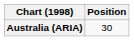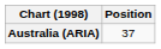 <table class="wikitable plainrowheaders" style="text-align:center">
 <tr>
 <th scope="col">Chart (1998)</th>
 <th scope="col">Position</th>
 </tr>
 <tr>
 <th scope="row">Australia (ARIA)</th>
-<td>30</td>
+<td>37</td>
 </tr>
 </table>
